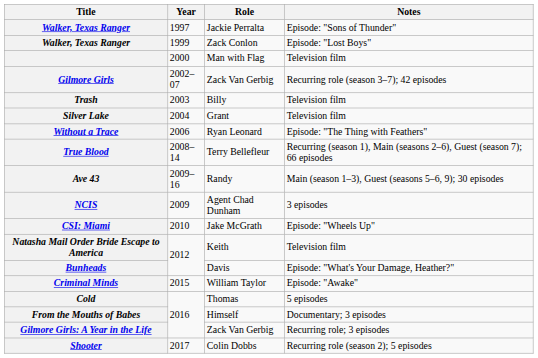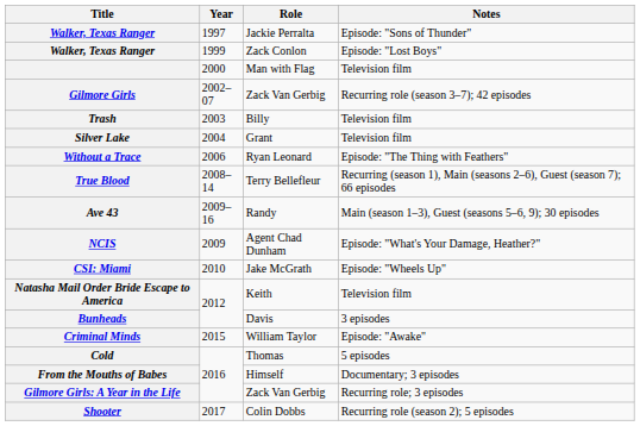 <table class="wikitable plainrowheaders sortable">
 <tr>
 <th scope="col">Title</th>
 <th scope="col">Year</th>
 <th scope="col">Role</th>
 <th scope="col" class="unsortable">Notes</th>
 </tr>
 <tr>
 <th scope="row"><em><a href='#'>Walker, Texas Ranger</a></em></th>
 <td>1997</td>
 <td>Jackie Perralta</td>
 <td>Episode: "Sons of Thunder"</td>
 </tr>
 <tr>
 <th scope="row"><em>Walker, Texas Ranger</em></th>
 <td>1999</td>
 <td>Zack Conlon</td>
 <td>Episode: "Lost Boys"</td>
 </tr>
 <tr>
 <th scope="row"><em></em></th>
 <td>2000</td>
 <td>Man with Flag</td>
 <td>Television film</td>
 </tr>
 <tr>
 <th scope="row"><em><a href='#'>Gilmore Girls</a></em></th>
 <td>2002–07</td>
 <td>Zack Van Gerbig</td>
 <td>Recurring role (season 3–7); 42 episodes</td>
 </tr>
 <tr>
 <th scope="row"><em>Trash</em></th>
 <td>2003</td>
 <td>Billy</td>
 <td>Television film</td>
 </tr>
 <tr>
 <th scope="row"><em>Silver Lake</em></th>
 <td>2004</td>
 <td>Grant</td>
 <td>Television film</td>
 </tr>
 <tr>
 <th scope="row"><em><a href='#'>Without a Trace</a></em></th>
 <td>2006</td>
 <td>Ryan Leonard</td>
 <td>Episode: "The Thing with Feathers"</td>
 </tr>
 <tr>
 <th scope="row"><em><a href='#'>True Blood</a></em></th>
 <td>2008–14</td>
 <td>Terry Bellefleur</td>
 <td>Recurring (season 1), Main (seasons 2–6), Guest (season 7); 66 episodes</td>
 </tr>
 <tr>
 <th scope="row"><em>Ave 43</em></th>
 <td>2009–16</td>
 <td>Randy</td>
 <td>Main (season 1–3), Guest (seasons 5–6, 9); 30 episodes</td>
 </tr>
 <tr>
 <th scope="row"><em><a href='#'>NCIS</a></em></th>
 <td>2009</td>
 <td>Agent Chad Dunham</td>
-<td>3 episodes</td>
+<td>Episode: "What's Your Damage, Heather?"</td>
 </tr>
 <tr>
 <th scope="row"><em><a href='#'>CSI: Miami</a></em></th>
 <td>2010</td>
 <td>Jake McGrath</td>
 <td>Episode: "Wheels Up"</td>
 </tr>
 <tr>
 <th scope="row"><em>Natasha Mail Order Bride Escape to America</em></th>
 <td rowspan="2">2012</td>
 <td>Keith</td>
 <td>Television film</td>
 </tr>
 <tr>
 <th scope="row"><em><a href='#'>Bunheads</a></em></th>
 <td>Davis</td>
-<td>Episode: "What's Your Damage, Heather?"</td>
+<td>3 episodes</td>
 </tr>
 <tr>
 <th scope="row"><em><a href='#'>Criminal Minds</a></em></th>
 <td>2015</td>
 <td>William Taylor</td>
 <td>Episode: "Awake"</td>
 </tr>
 <tr>
 <th scope="row"><em>Cold</em></th>
 <td rowspan="3">2016</td>
 <td>Thomas</td>
 <td>5 episodes</td>
 </tr>
 <tr>
 <th scope="row"><em>From the Mouths of Babes</em></th>
 <td>Himself</td>
 <td>Documentary; 3 episodes</td>
 </tr>
 <tr>
 <th scope="row"><em><a href='#'>Gilmore Girls: A Year in the Life</a></em></th>
 <td>Zack Van Gerbig</td>
 <td>Recurring role; 3 episodes</td>
 </tr>
 <tr>
 <th scope="row"><em><a href='#'>Shooter</a></em></th>
 <td>2017</td>
 <td>Colin Dobbs</td>
 <td>Recurring role (season 2); 5 episodes</td>
 </tr>
 </table>
